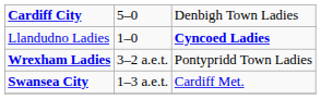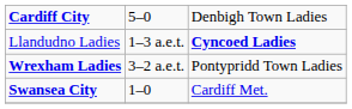 <table class="wikitable">
 <tr>
 <td><strong><a href='#'>Cardiff City</a></strong></td>
 <td>5–0</td>
 <td>Denbigh Town Ladies</td>
 </tr>
 <tr>
 <td><a href='#'>Llandudno Ladies</a></td>
-<td>1–0</td>
+<td>1–3 a.e.t.</td>
 <td><strong><a href='#'>Cyncoed Ladies</a></strong></td>
 </tr>
 <tr>
 <td><strong><a href='#'>Wrexham Ladies</a></strong></td>
 <td>3–2 a.e.t.</td>
 <td>Pontypridd Town Ladies</td>
 </tr>
 <tr>
 <td><strong><a href='#'>Swansea City</a></strong></td>
-<td>1–3 a.e.t.</td>
+<td>1–0</td>
 <td><a href='#'>Cardiff Met.</a></td>
 </tr>
 <tr>
 </tr>
 </table>
